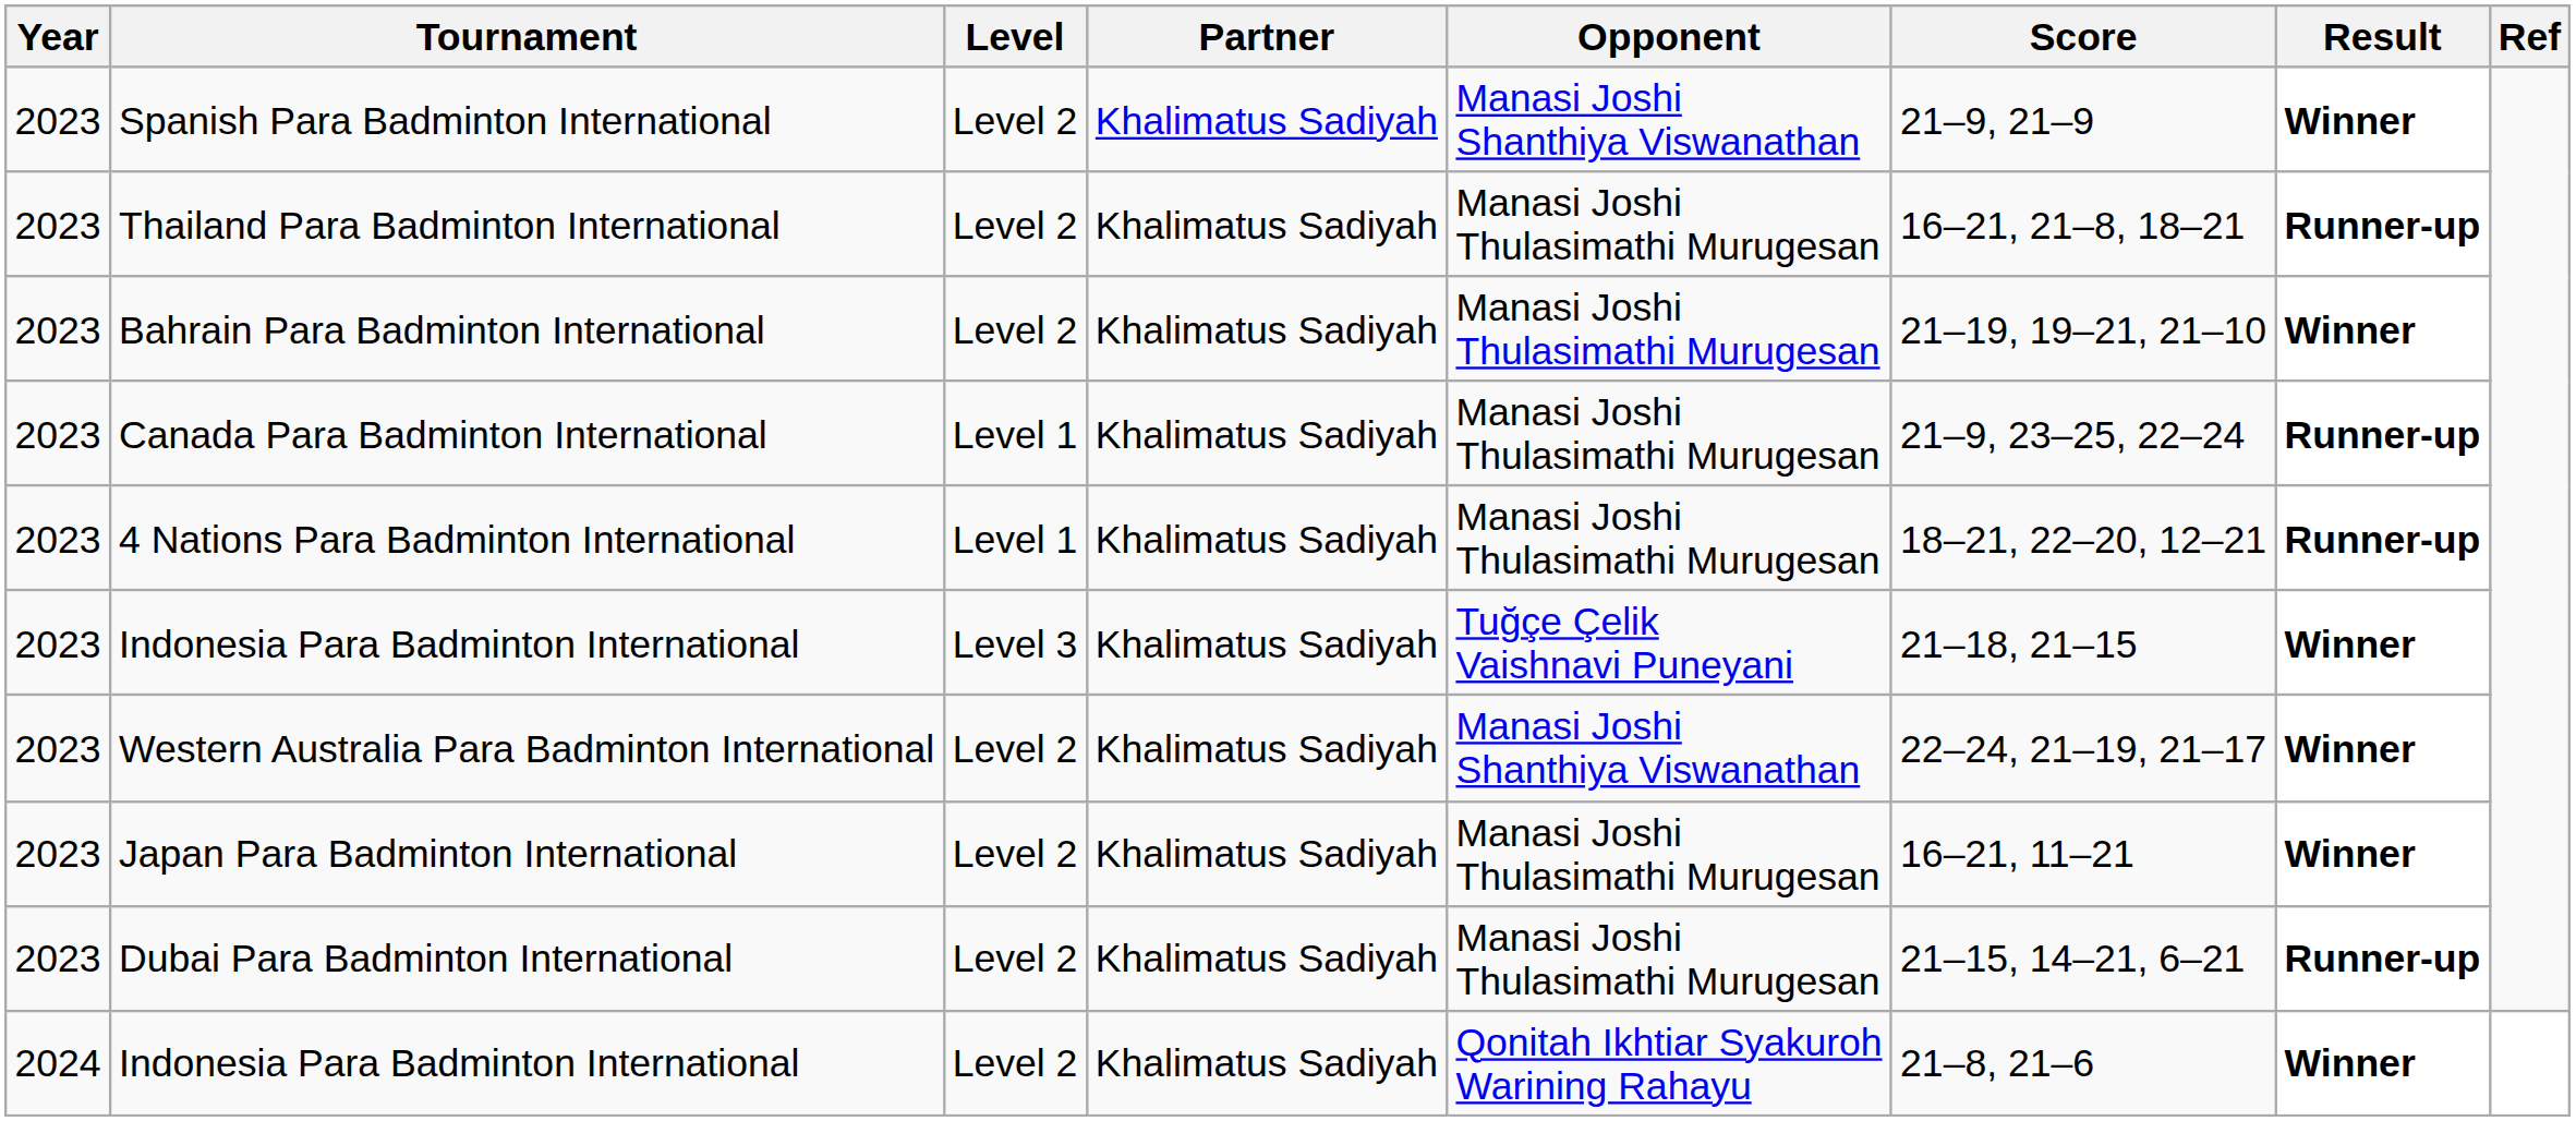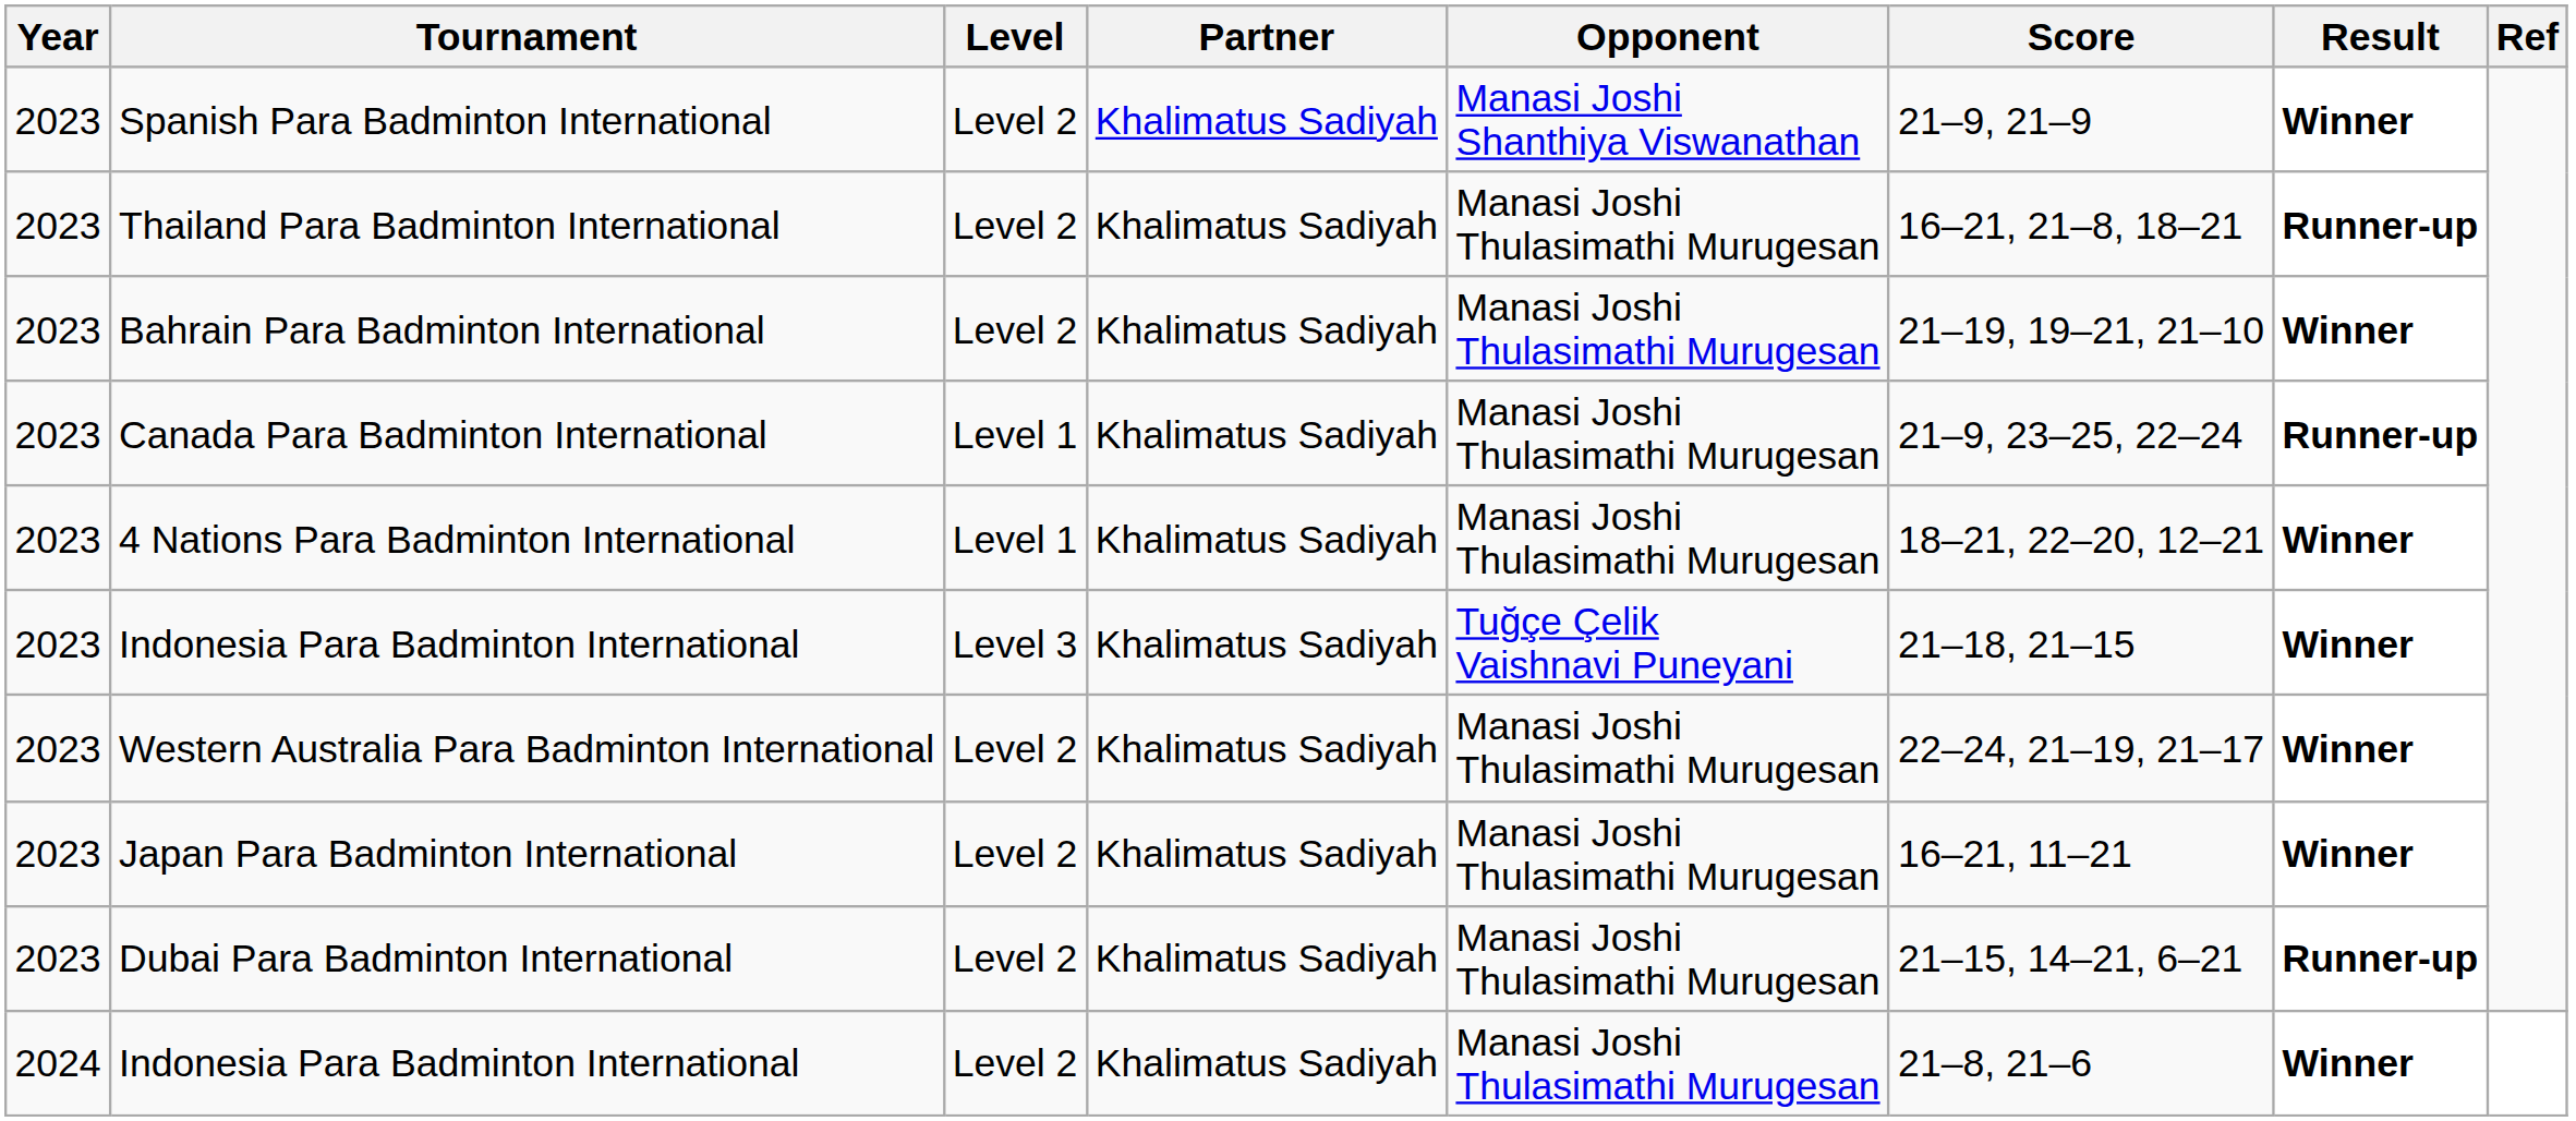 <table class="sortable wikitable" style="font-size: 95%;">
 <tr>
 <th>Year</th>
 <th>Tournament</th>
 <th>Level</th>
 <th>Partner</th>
 <th>Opponent</th>
 <th>Score</th>
 <th>Result</th>
 <th>Ref</th>
 </tr>
 <tr>
 <td align="center">2023</td>
 <td align="left">Spanish Para Badminton International</td>
 <td>Level 2</td>
 <td align="left"> <a href='#'>Khalimatus Sadiyah</a></td>
 <td align="left"> <a href='#'>Manasi Joshi</a> <br>  <a href='#'>Shanthiya Viswanathan</a></td>
 <td align="left">21–9, 21–9</td>
 <td style="text-align:left; background:white"> <strong>Winner</strong></td>
 </tr>
 <tr>
 <td align="center">2023</td>
 <td align="left">Thailand Para Badminton International</td>
 <td>Level 2</td>
 <td align="left"> Khalimatus Sadiyah</td>
 <td align="left"> Manasi Joshi <br>  Thulasimathi Murugesan</td>
 <td align="left">16–21, 21–8, 18–21</td>
 <td style="text-align:left; background:white"> <strong>Runner-up</strong></td>
 </tr>
 <tr>
 <td align="center">2023</td>
 <td align="left">Bahrain Para Badminton International</td>
 <td>Level 2</td>
 <td align="left"> Khalimatus Sadiyah</td>
 <td align="left"> Manasi Joshi <br>  <a href='#'>Thulasimathi Murugesan</a></td>
 <td align="left">21–19, 19–21, 21–10</td>
 <td style="text-align:left; background:white"> <strong>Winner</strong></td>
 </tr>
 <tr>
 <td align="center">2023</td>
 <td align="left">Canada Para Badminton International</td>
 <td>Level 1</td>
 <td align="left"> Khalimatus Sadiyah</td>
 <td align="left"> Manasi Joshi <br>  Thulasimathi Murugesan</td>
 <td align="left">21–9, 23–25, 22–24</td>
 <td style="text-align:left; background:white"> <strong>Runner-up</strong></td>
 </tr>
 <tr>
 <td align="center">2023</td>
 <td align="left">4 Nations Para Badminton International</td>
 <td>Level 1</td>
 <td align="left"> Khalimatus Sadiyah</td>
 <td align="left"> Manasi Joshi <br>  Thulasimathi Murugesan</td>
 <td align="left">18–21, 22–20, 12–21</td>
-<td style="text-align:left; background:white"> <strong>Runner-up</strong></td>
+<td style="text-align:left; background:white"> <strong>Winner</strong></td>
 </tr>
 <tr>
 <td align="center">2023</td>
 <td align="left">Indonesia Para Badminton International</td>
 <td align="left">Level 3</td>
 <td align="left"> Khalimatus Sadiyah</td>
 <td align="left"> <a href='#'>Tuğçe Çelik</a><br>  <a href='#'>Vaishnavi Puneyani</a></td>
 <td align="left">21–18, 21–15</td>
 <td style="text-align:left; background:white"> <strong>Winner</strong></td>
 </tr>
 <tr>
 <td align="center">2023</td>
 <td align="left">Western Australia Para Badminton International</td>
 <td>Level 2</td>
 <td align="left"> Khalimatus Sadiyah</td>
-<td align="left"> <a href='#'>Manasi Joshi</a> <br>  <a href='#'>Shanthiya Viswanathan</a></td>
+<td align="left"> Manasi Joshi <br>  Thulasimathi Murugesan</td>
 <td align="left">22–24, 21–19, 21–17</td>
 <td style="text-align:left; background:white"> <strong>Winner</strong></td>
 </tr>
 <tr>
 <td align="center">2023</td>
 <td align="left">Japan Para Badminton International</td>
 <td>Level 2</td>
 <td align="left"> Khalimatus Sadiyah</td>
 <td align="left"> Manasi Joshi <br>  Thulasimathi Murugesan</td>
 <td align="left">16–21, 11–21</td>
 <td style="text-align:left; background:white"> <strong>Winner</strong></td>
 </tr>
 <tr>
 <td align="center">2023</td>
 <td align="left">Dubai Para Badminton International</td>
 <td>Level 2</td>
 <td align="left"> Khalimatus Sadiyah</td>
 <td align="left"> Manasi Joshi <br>  Thulasimathi Murugesan</td>
 <td align="left">21–15, 14–21, 6–21</td>
 <td style="text-align:left; background:white"> <strong>Runner-up</strong></td>
 </tr>
 <tr>
 <td align="center">2024</td>
 <td align="left">Indonesia Para Badminton International</td>
 <td align="left">Level 2</td>
 <td align="left"> Khalimatus Sadiyah</td>
-<td align="left"> <a href='#'>Qonitah Ikhtiar Syakuroh</a> <br>  <a href='#'>Warining Rahayu</a></td>
+<td align="left"> Manasi Joshi <br>  <a href='#'>Thulasimathi Murugesan</a></td>
 <td align="left">21–8, 21–6</td>
 <td style="text-align:left; background:white"> <strong>Winner</strong></td>
 <td style="text-align:center; background:white"></td>
 </tr>
 </table>
